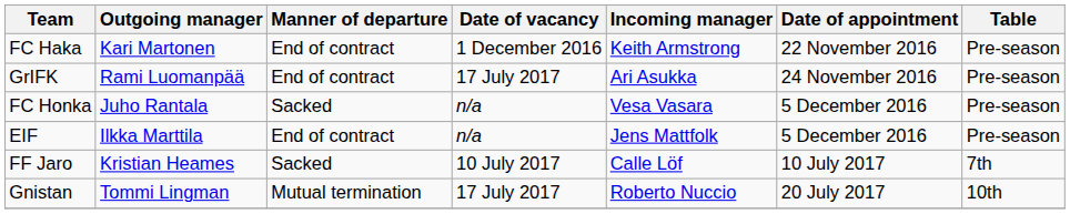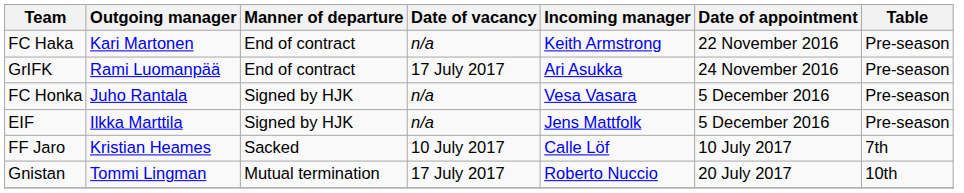 <table class="wikitable">
 <tr>
 <th>Team</th>
 <th>Outgoing manager</th>
 <th>Manner of departure</th>
 <th>Date of vacancy</th>
 <th>Incoming manager</th>
 <th>Date of appointment</th>
 <th>Table</th>
 </tr>
 <tr>
 <td>FC Haka</td>
 <td> <a href='#'>Kari Martonen</a></td>
 <td>End of contract</td>
-<td>1 December 2016</td>
+<td><em>n/a</em></td>
 <td> <a href='#'>Keith Armstrong</a></td>
 <td>22 November 2016</td>
 <td>Pre-season</td>
 </tr>
 <tr>
 <td>GrIFK</td>
 <td> <a href='#'>Rami Luomanpää</a></td>
 <td>End of contract</td>
 <td>17 July 2017</td>
 <td> <a href='#'>Ari Asukka</a></td>
 <td>24 November 2016</td>
 <td>Pre-season</td>
 </tr>
 <tr>
 <td>FC Honka</td>
 <td> <a href='#'>Juho Rantala</a></td>
-<td>Sacked</td>
+<td>Signed by HJK</td>
 <td><em>n/a</em></td>
 <td> <a href='#'>Vesa Vasara</a></td>
 <td>5 December 2016</td>
 <td>Pre-season</td>
 </tr>
 <tr>
 <td>EIF</td>
 <td> <a href='#'>Ilkka Marttila</a></td>
-<td>End of contract</td>
+<td>Signed by HJK</td>
 <td><em>n/a</em></td>
 <td> <a href='#'>Jens Mattfolk</a></td>
 <td>5 December 2016</td>
 <td>Pre-season</td>
 </tr>
 <tr>
 <td>FF Jaro</td>
 <td> <a href='#'>Kristian Heames</a></td>
 <td>Sacked</td>
 <td>10 July 2017</td>
 <td> <a href='#'>Calle Löf</a></td>
 <td>10 July 2017</td>
 <td>7th</td>
 </tr>
 <tr>
 <td>Gnistan</td>
 <td> <a href='#'>Tommi Lingman</a></td>
 <td>Mutual termination</td>
 <td>17 July 2017</td>
 <td> <a href='#'>Roberto Nuccio</a></td>
 <td>20 July 2017</td>
 <td>10th</td>
 </tr>
 <tr>
 </tr>
 </table>
